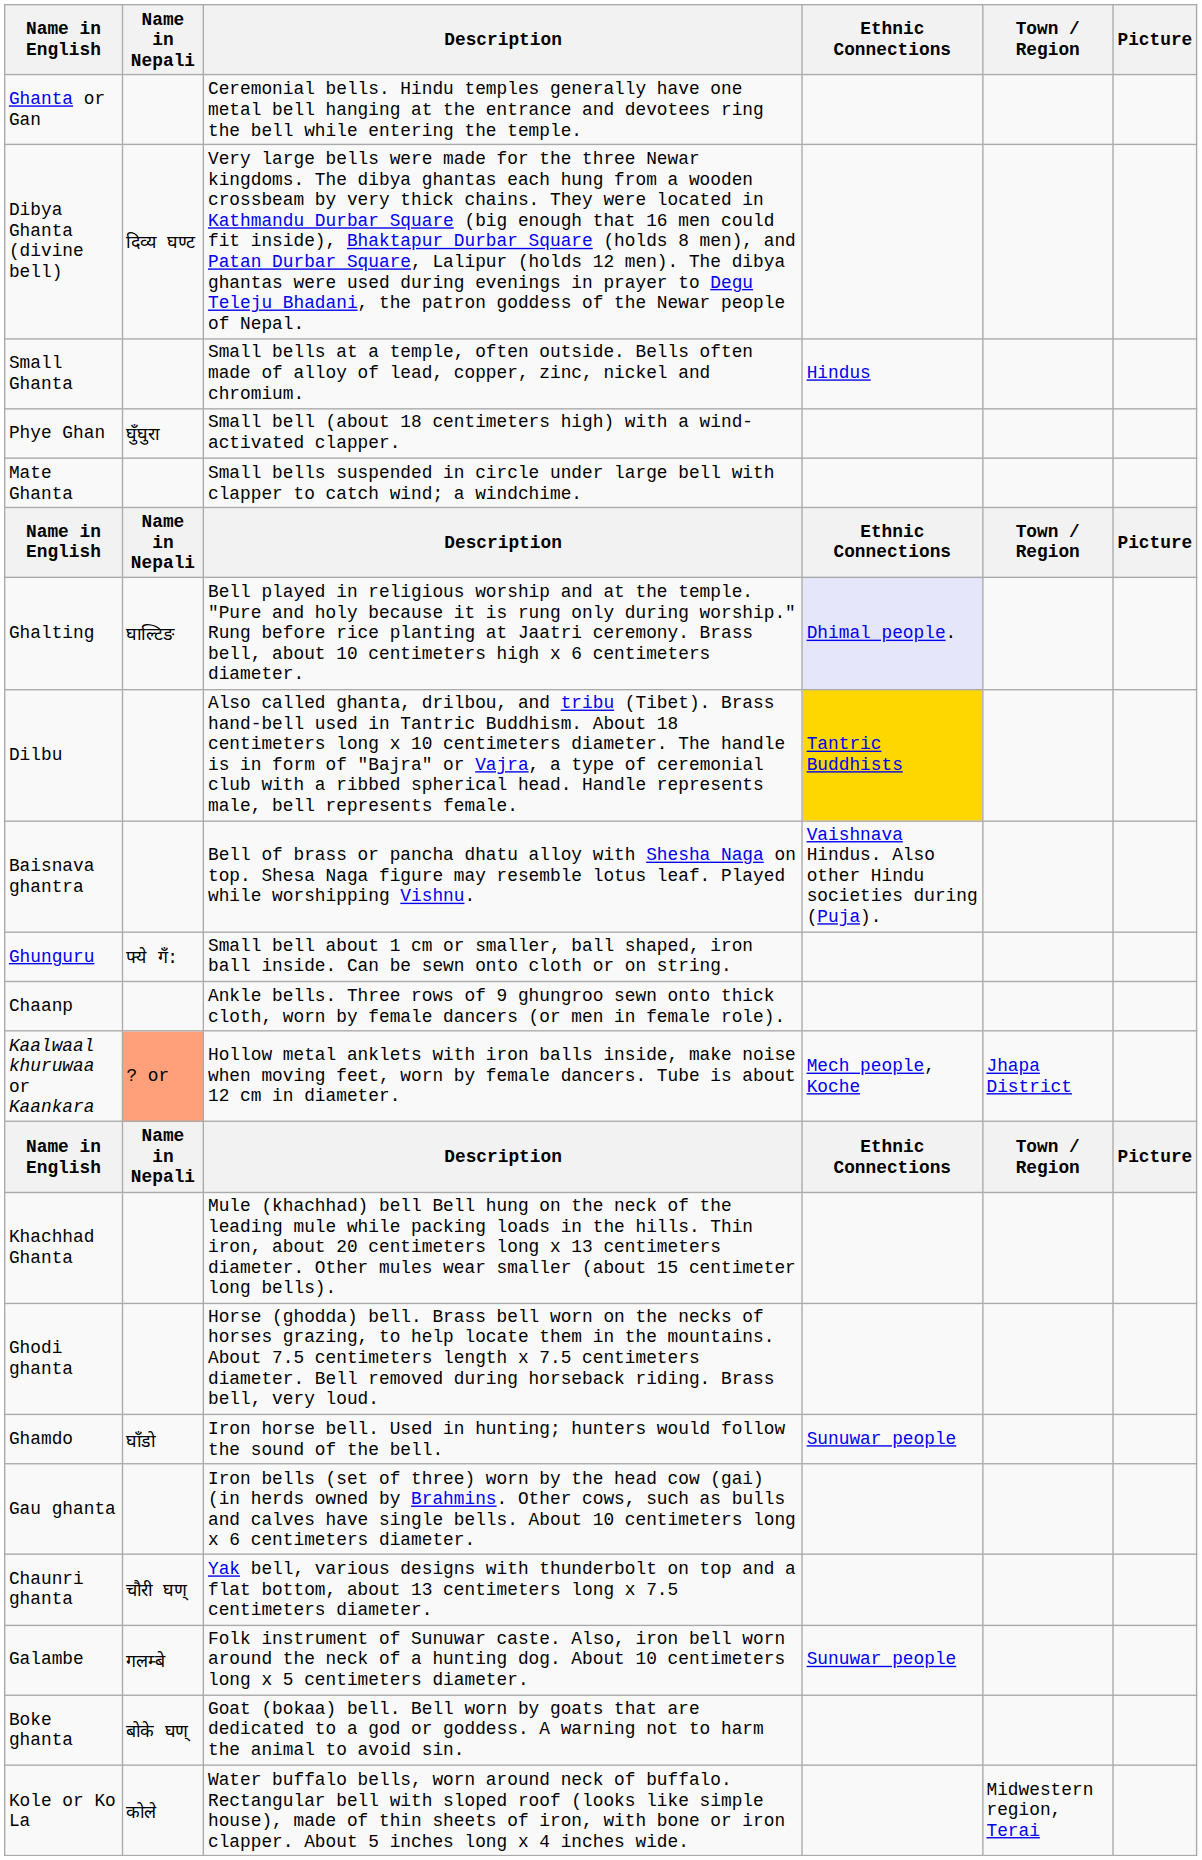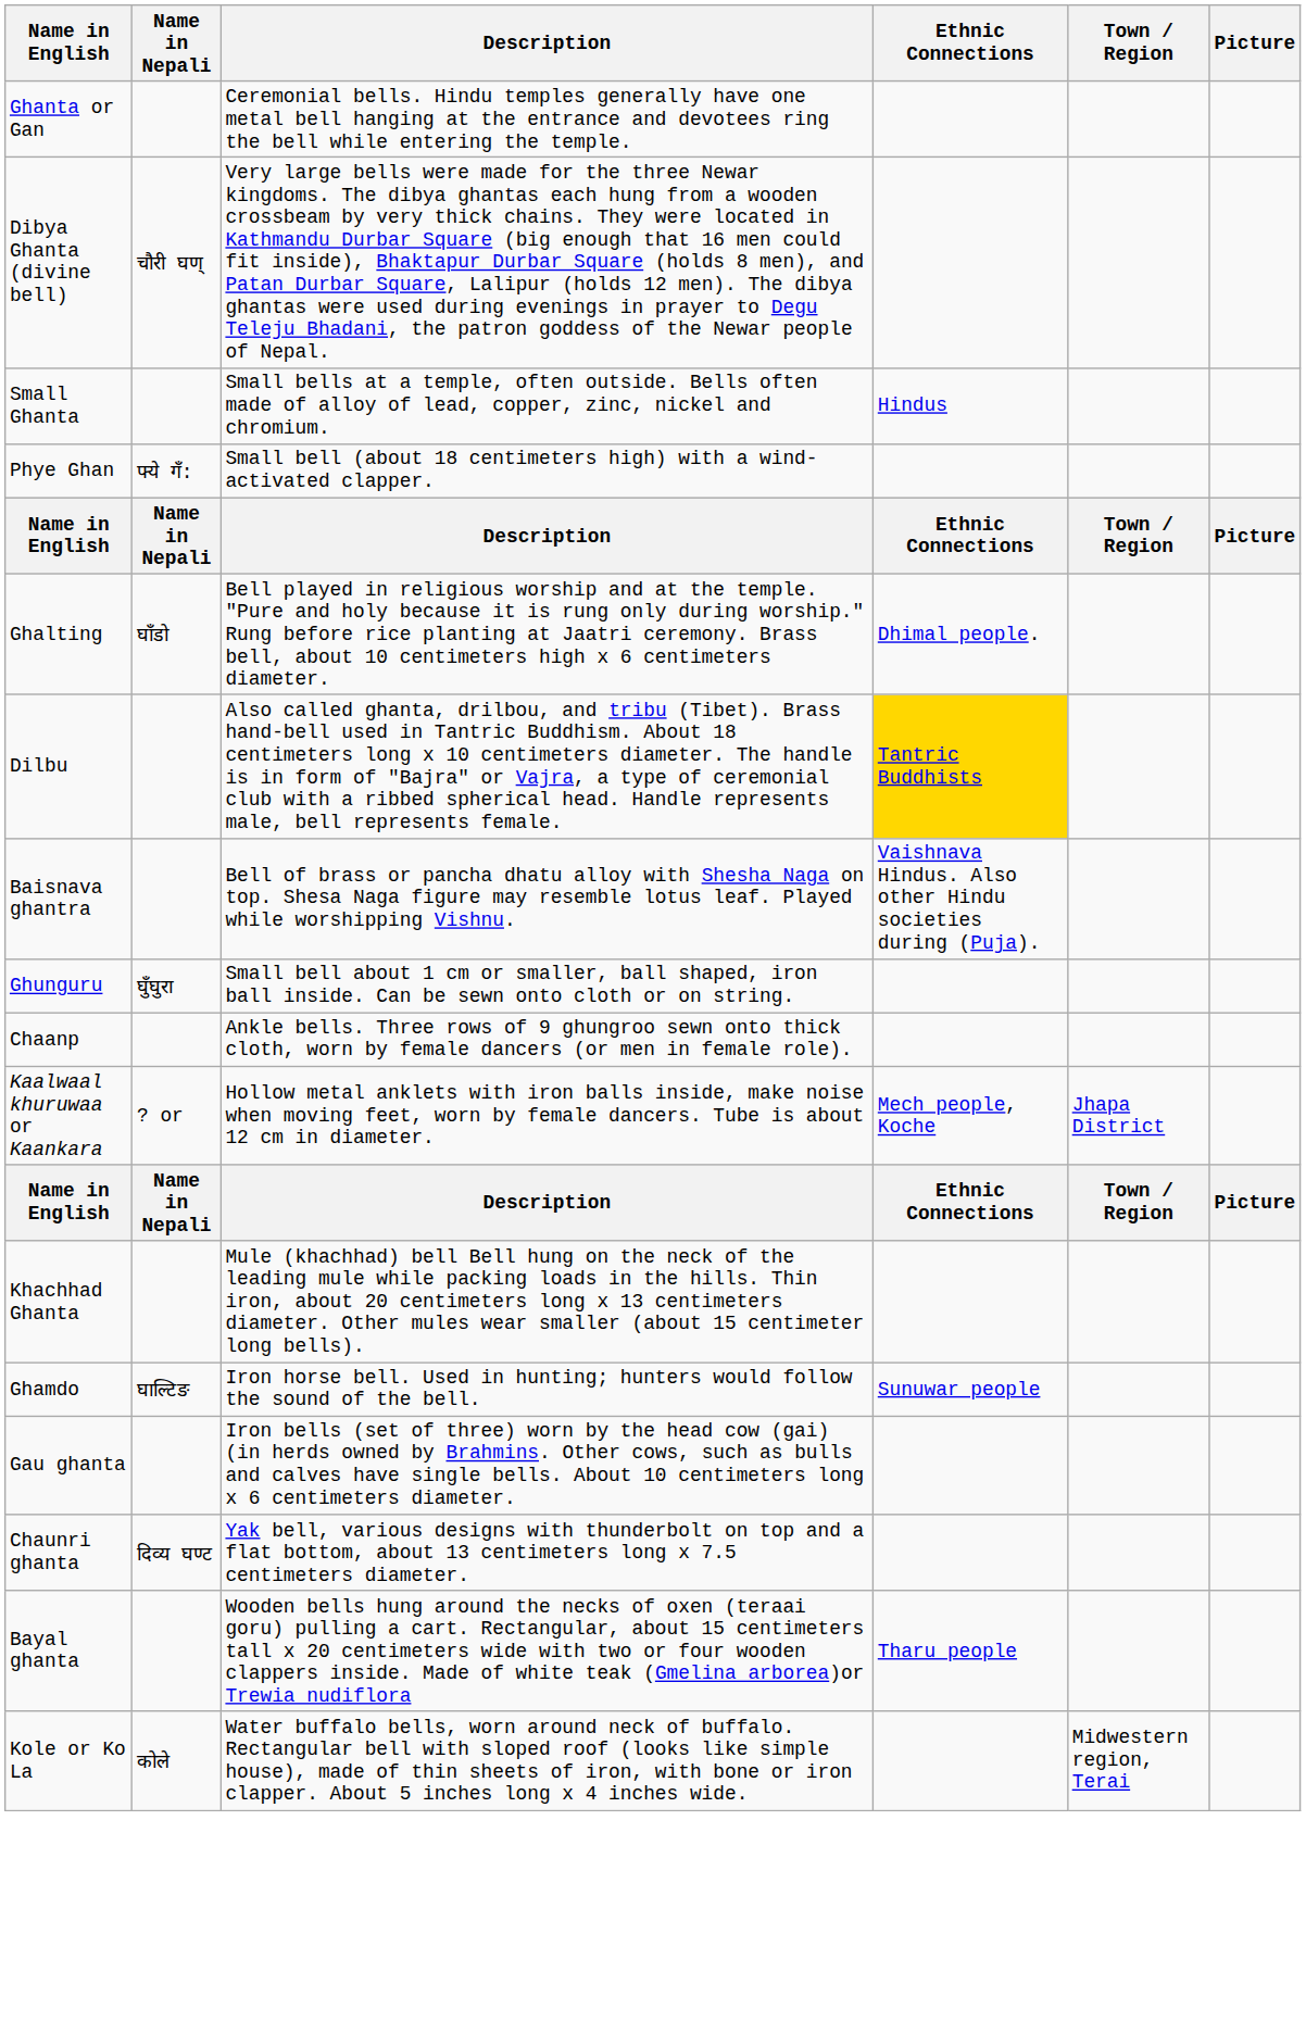 <table class="wikitable">
 <tr>
 <th>Name in English</th>
 <th>Name in Nepali</th>
 <th>Description</th>
 <th>Ethnic Connections</th>
 <th>Town / Region</th>
 <th>Picture</th>
 </tr>
 <tr>
 <td><a href='#'>Ghanta</a> or Gan</td>
 <td></td>
 <td>Ceremonial bells. Hindu temples generally have one metal bell hanging at the entrance and devotees ring the bell while entering the temple.</td>
 <td></td>
 <td></td>
 <td></td>
 </tr>
 <tr>
 <td>Dibya Ghanta (divine bell)</td>
-<td>दिव्य घण्ट</td>
+<td>चौरी घण्</td>
 <td>Very large bells were made for the three Newar kingdoms. The dibya ghantas each hung from a wooden crossbeam by very thick chains. They were located in <a href='#'>Kathmandu Durbar Square</a> (big enough that 16 men could fit inside), <a href='#'>Bhaktapur Durbar Square</a> (holds 8 men), and <a href='#'>Patan Durbar Square</a>, Lalipur (holds 12 men). The dibya ghantas were used during evenings in prayer to <a href='#'>Degu Teleju Bhadani</a>, the patron goddess of the Newar people of Nepal.</td>
 <td></td>
 <td></td>
 <td></td>
 </tr>
 <tr>
 <td>Small Ghanta</td>
 <td></td>
 <td>Small bells at a temple, often outside. Bells often made of alloy of lead, copper, zinc, nickel and chromium.</td>
 <td><a href='#'>Hindus</a></td>
 <td></td>
 <td></td>
 </tr>
 <tr>
 <td>Phye Ghan</td>
-<td>घुँघुरा</td>
+<td>फ्ये गँ:</td>
 <td>Small bell (about 18 centimeters high) with a wind-activated clapper.</td>
-<td></td>
-<td></td>
-<td></td>
-</tr>
-<tr>
-<td>Mate Ghanta</td>
-<td></td>
-<td>Small bells suspended in circle under large bell with clapper to catch wind; a windchime.</td>
 <td></td>
 <td></td>
 <td></td>
 </tr>
 <tr>
 <th>Name in English</th>
 <th>Name in Nepali</th>
 <th>Description</th>
 <th>Ethnic Connections</th>
 <th>Town / Region</th>
 <th>Picture</th>
 </tr>
 <tr>
 <td>Ghalting</td>
-<td>घाल्टिङ</td>
+<td>घाँडो</td>
 <td>Bell played in religious worship and at the temple. "Pure and holy because it is rung only during worship." Rung before rice planting at Jaatri ceremony. Brass bell, about 10 centimeters high x 6 centimeters diameter.</td>
-<td style="background: lavender;"><a href='#'>Dhimal people</a>.</td>
+<td><a href='#'>Dhimal people</a>.</td>
 <td></td>
 <td></td>
 </tr>
 <tr>
 <td>Dilbu</td>
 <td></td>
 <td>Also called ghanta, drilbou, and <a href='#'>tribu</a> (Tibet). Brass hand-bell used in Tantric Buddhism. About 18 centimeters long x 10 centimeters diameter. The handle is in form of "Bajra" or <a href='#'>Vajra</a>, a type of ceremonial club with a ribbed spherical head. Handle represents male, bell represents female.</td>
 <td style="background: gold;"><a href='#'>Tantric Buddhists</a></td>
 <td></td>
 <td></td>
 </tr>
 <tr>
 <td>Baisnava ghantra</td>
 <td></td>
 <td>Bell of brass or pancha dhatu alloy with <a href='#'>Shesha Naga</a> on top.  Shesa Naga figure may resemble lotus leaf. Played while worshipping <a href='#'>Vishnu</a>.</td>
 <td><a href='#'>Vaishnava</a> Hindus. Also other Hindu societies during (<a href='#'>Puja</a>).</td>
 <td></td>
 <td></td>
 </tr>
 <tr>
 <td><a href='#'>Ghunguru</a></td>
-<td>फ्ये गँ:</td>
+<td>घुँघुरा</td>
 <td>Small bell about 1 cm or smaller, ball shaped, iron ball inside. Can be sewn onto cloth or on string.</td>
 <td></td>
 <td></td>
 <td></td>
 </tr>
 <tr>
 <td>Chaanp</td>
 <td></td>
 <td>Ankle bells. Three rows of 9 ghungroo sewn onto thick cloth, worn by female dancers (or men in female role).</td>
 <td></td>
 <td></td>
 <td></td>
 </tr>
 <tr>
 <td><em>Kaalwaal khuruwaa</em> or <em>Kaankara</em></td>
-<td style="background: lightsalmon;">? or </td>
+<td>? or </td>
 <td>Hollow metal anklets with iron balls inside, make noise when moving feet, worn by female dancers. Tube is about 12 cm in diameter.</td>
 <td><a href='#'>Mech people</a>, <a href='#'>Koche</a></td>
 <td><a href='#'>Jhapa District</a></td>
 <td></td>
 </tr>
 <tr>
 <th>Name in English</th>
 <th>Name in Nepali</th>
 <th>Description</th>
 <th>Ethnic Connections</th>
 <th>Town / Region</th>
 <th>Picture</th>
 </tr>
 <tr>
 <td>Khachhad Ghanta</td>
 <td></td>
 <td>Mule (khachhad) bell Bell hung on the neck of the leading mule while packing loads in the hills. Thin iron, about 20 centimeters long x 13 centimeters diameter. Other mules wear smaller (about 15 centimeter long bells).</td>
 <td></td>
 <td></td>
 <td></td>
 </tr>
 <tr>
-<td>Ghodi ghanta</td>
-<td></td>
-<td>Horse (ghodda) bell. Brass bell worn on the necks of horses grazing, to help locate them in the mountains. About 7.5 centimeters length x 7.5 centimeters diameter. Bell removed during horseback riding. Brass bell, very loud.</td>
-<td></td>
-<td></td>
-<td></td>
-</tr>
-<tr>
 <td>Ghamdo</td>
-<td>घाँडो</td>
+<td>घाल्टिङ</td>
 <td>Iron horse bell. Used in hunting; hunters would follow the sound of the bell.</td>
 <td><a href='#'>Sunuwar people</a></td>
 <td></td>
 <td></td>
 </tr>
 <tr>
 <td>Gau ghanta</td>
 <td></td>
 <td>Iron bells (set of three) worn by the head cow (gai) (in herds owned by <a href='#'>Brahmins</a>. Other cows, such as bulls and calves have single bells. About 10 centimeters long x 6 centimeters diameter.</td>
 <td></td>
 <td></td>
 <td></td>
 </tr>
 <tr>
 <td>Chaunri ghanta</td>
-<td>चौरी घण्</td>
+<td>दिव्य घण्ट</td>
 <td><a href='#'>Yak</a> bell, various designs with thunderbolt on top and a flat bottom, about 13 centimeters long x 7.5 centimeters diameter.</td>
 <td></td>
 <td></td>
 <td></td>
 </tr>
 <tr>
-<td>Galambe</td>
-<td>गलम्बे</td>
-<td>Folk instrument of Sunuwar caste. Also, iron bell worn around the neck of a hunting dog. About 10 centimeters long x 5 centimeters diameter.</td>
-<td><a href='#'>Sunuwar people</a></td>
+<td>Bayal ghanta</td>
 <td></td>
-<td></td>
-</tr>
-<tr>
-<td>Boke ghanta</td>
-<td>बोके घण्</td>
-<td>Goat (bokaa) bell. Bell worn by goats that are dedicated to a god or goddess. A warning not to harm the animal to avoid sin.</td>
-<td></td>
+<td>Wooden bells hung around the necks of oxen (teraai goru) pulling a cart. Rectangular, about 15 centimeters tall x 20 centimeters wide with two or four wooden clappers inside. Made of white teak (<a href='#'>Gmelina arborea</a>)or <a href='#'>Trewia nudiflora</a></td>
+<td><a href='#'>Tharu people</a></td>
 <td></td>
 <td></td>
 </tr>
 <tr>
 <td>Kole or Ko La</td>
 <td>कोले</td>
 <td>Water buffalo bells, worn around neck of buffalo. Rectangular bell with sloped roof (looks like simple house), made of thin sheets of iron, with bone or iron clapper. About 5 inches long x 4 inches wide.</td>
 <td></td>
 <td>Midwestern region, <a href='#'>Terai</a></td>
 <td></td>
 </tr>
 </table>
